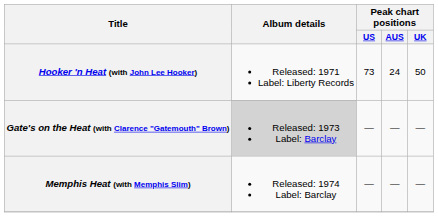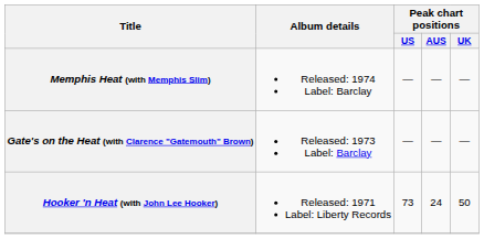 <table class="wikitable plainrowheaders" style="text-align:center;">
 <tr>
 <th scope="col" rowspan="2">Title</th>
 <th scope="col" rowspan="2">Album details</th>
 <th colspan="3">Peak chart positions</th>
 </tr>
 <tr>
 <th scope="col" style="width:2.5em;font-size:90%;"><a href='#'>US</a><br></th>
 <th scope="col" style="width:2.5em;font-size:90%;"><a href='#'>AUS</a><br></th>
 <th scope="col" style="width:2.5em;font-size:90%;"><a href='#'>UK</a><br></th>
 </tr>
 <tr>
+<th scope="row"><em>Memphis Heat</em> <small>(with <a href='#'>Memphis Slim</a>)</small></th>
+<td><br><ul><li>Released: 1974</li><li>Label: Barclay</li></ul></td>
+<td>—</td>
+<td>—</td>
+<td>—</td>
+</tr>
+<tr>
+<th scope="row"><em>Gate's on the Heat</em> <small>(with <a href='#'>Clarence "Gatemouth" Brown</a>)</small></th>
+<td><br><ul><li>Released: 1973</li><li>Label: <a href='#'>Barclay</a></li></ul></td>
+<td>—</td>
+<td>—</td>
+<td>—</td>
+</tr>
+<tr>
 <th scope="row"><em><a href='#'>Hooker 'n Heat</a></em> <small>(with <a href='#'>John Lee Hooker</a>)</small></th>
 <td><br><ul><li>Released: 1971</li><li>Label: Liberty Records</li></ul></td>
 <td>73</td>
 <td>24</td>
 <td>50</td>
 </tr>
 <tr>
-<th scope="row"><em>Gate's on the Heat</em> <small>(with <a href='#'>Clarence "Gatemouth" Brown</a>)</small></th>
-<td style="background: lightgrey;"><br><ul><li>Released: 1973</li><li>Label: <a href='#'>Barclay</a></li></ul></td>
-<td>—</td>
-<td>—</td>
-<td>—</td>
-</tr>
-<tr>
-<th scope="row"><em>Memphis Heat</em> <small>(with <a href='#'>Memphis Slim</a>)</small></th>
-<td><br><ul><li>Released: 1974</li><li>Label: Barclay</li></ul></td>
-<td>—</td>
-<td>—</td>
-<td>—</td>
-</tr>
-<tr>
 </tr>
 </table>
